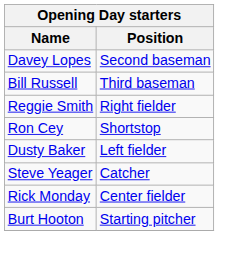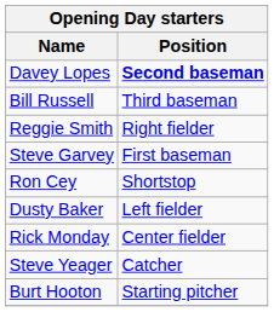 <table class="wikitable" style="text-align:left">
 <tr>
 <th colspan="2">Opening Day starters</th>
 </tr>
 <tr>
 <th>Name</th>
 <th>Position</th>
 </tr>
 <tr>
 <td><a href='#'>Davey Lopes</a></td>
-<td><a href='#'>Second baseman</a></td>
+<td><strong><a href='#'>Second baseman</a></strong></td>
 </tr>
 <tr>
 <td><a href='#'>Bill Russell</a></td>
 <td><a href='#'>Third baseman</a></td>
 </tr>
 <tr>
 <td><a href='#'>Reggie Smith</a></td>
 <td><a href='#'>Right fielder</a></td>
 </tr>
 <tr>
+<td><a href='#'>Steve Garvey</a></td>
+<td><a href='#'>First baseman</a></td>
+</tr>
+<tr>
 <td><a href='#'>Ron Cey</a></td>
 <td><a href='#'>Shortstop</a></td>
 </tr>
 <tr>
 <td><a href='#'>Dusty Baker</a></td>
 <td><a href='#'>Left fielder</a></td>
 </tr>
 <tr>
+<td><a href='#'>Rick Monday</a></td>
+<td><a href='#'>Center fielder</a></td>
+</tr>
+<tr>
 <td><a href='#'>Steve Yeager</a></td>
 <td><a href='#'>Catcher</a></td>
-</tr>
-<tr>
-<td><a href='#'>Rick Monday</a></td>
-<td><a href='#'>Center fielder</a></td>
 </tr>
 <tr>
 <td><a href='#'>Burt Hooton</a></td>
 <td><a href='#'>Starting pitcher</a></td>
 </tr>
 <tr>
 </tr>
 </table>
